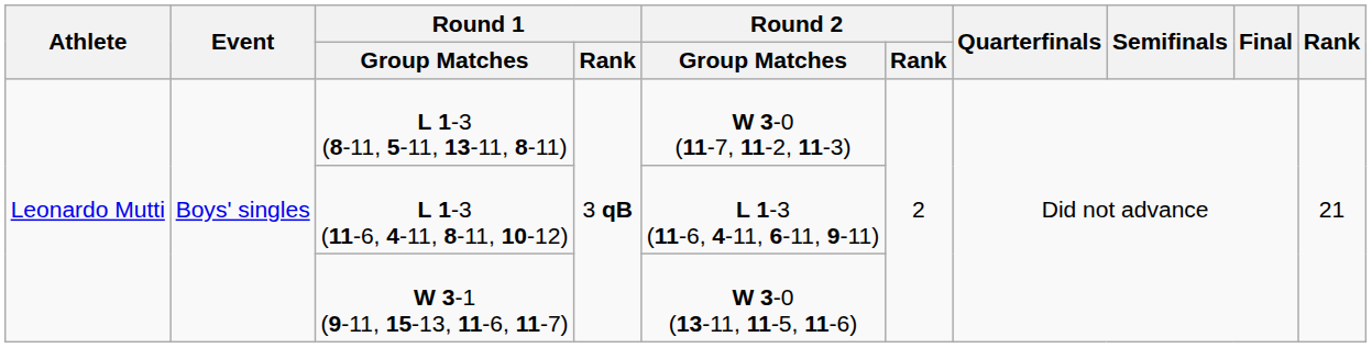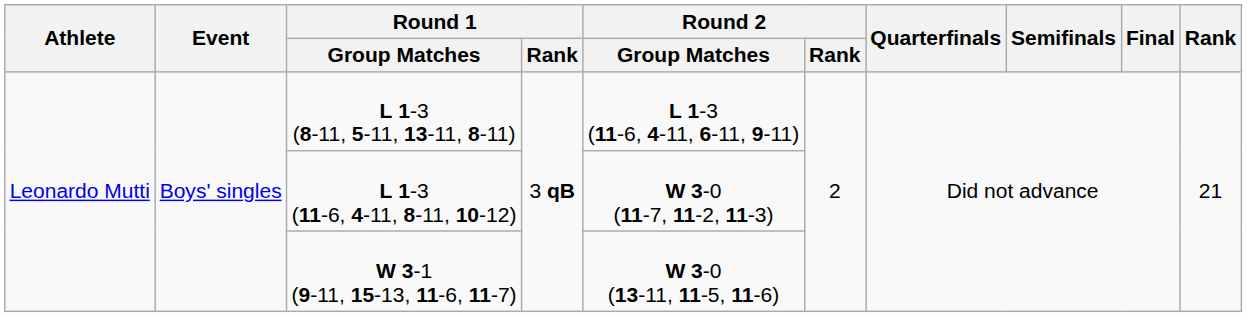 <table class="wikitable" border="1" style="font-size:90%">
 <tr>
 <th rowspan=2>Athlete</th>
 <th rowspan=2>Event</th>
 <th colspan=2>Round 1</th>
 <th colspan=2>Round 2</th>
 <th rowspan=2>Quarterfinals</th>
 <th rowspan=2>Semifinals</th>
 <th rowspan=2>Final</th>
 <th rowspan=2>Rank</th>
 </tr>
 <tr>
 <th>Group Matches</th>
 <th>Rank</th>
 <th>Group Matches</th>
 <th>Rank</th>
 </tr>
 <tr>
 <td rowspan=3><a href='#'>Leonardo Mutti</a></td>
 <td rowspan=3><a href='#'>Boys' singles</a></td>
 <td align=center> <br> <strong>L</strong> <strong>1</strong>-3 <br> (<strong>8</strong>-11, <strong>5</strong>-11, <strong>13</strong>-11, <strong>8</strong>-11)</td>
 <td rowspan=3 align=center>3 <strong>qB</strong></td>
-<td align=center> <br> <strong>W</strong> <strong>3</strong>-0 <br> (<strong>11</strong>-7, <strong>11</strong>-2, <strong>11</strong>-3)</td>
+<td align=center> <br> <strong>L</strong> <strong>1</strong>-3 <br> (<strong>11</strong>-6, <strong>4</strong>-11, <strong>6</strong>-11, <strong>9</strong>-11)</td>
 <td rowspan=3 align=center>2</td>
 <td rowspan=3 colspan=3 align=center>Did not advance</td>
 <td rowspan=3 align=center>21</td>
 </tr>
 <tr>
 <td align=center> <br> <strong>L</strong> <strong>1</strong>-3 <br> (<strong>11</strong>-6, <strong>4</strong>-11, <strong>8</strong>-11, <strong>10</strong>-12)</td>
-<td align=center> <br> <strong>L</strong> <strong>1</strong>-3 <br> (<strong>11</strong>-6, <strong>4</strong>-11, <strong>6</strong>-11, <strong>9</strong>-11)</td>
+<td align=center> <br> <strong>W</strong> <strong>3</strong>-0 <br> (<strong>11</strong>-7, <strong>11</strong>-2, <strong>11</strong>-3)</td>
 </tr>
 <tr>
 <td align=center> <br> <strong>W</strong> <strong>3</strong>-1 <br> (<strong>9</strong>-11, <strong>15</strong>-13, <strong>11</strong>-6, <strong>11</strong>-7)</td>
 <td align=center> <br> <strong>W</strong> <strong>3</strong>-0 <br> (<strong>13</strong>-11, <strong>11</strong>-5, <strong>11</strong>-6)</td>
 </tr>
 </table>
